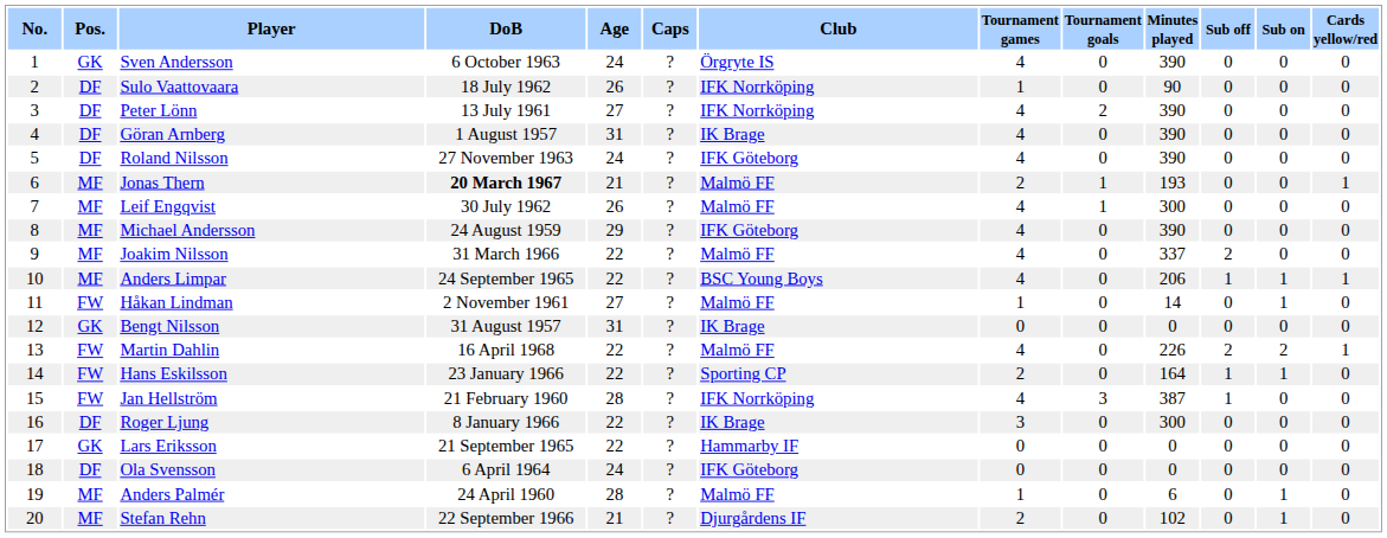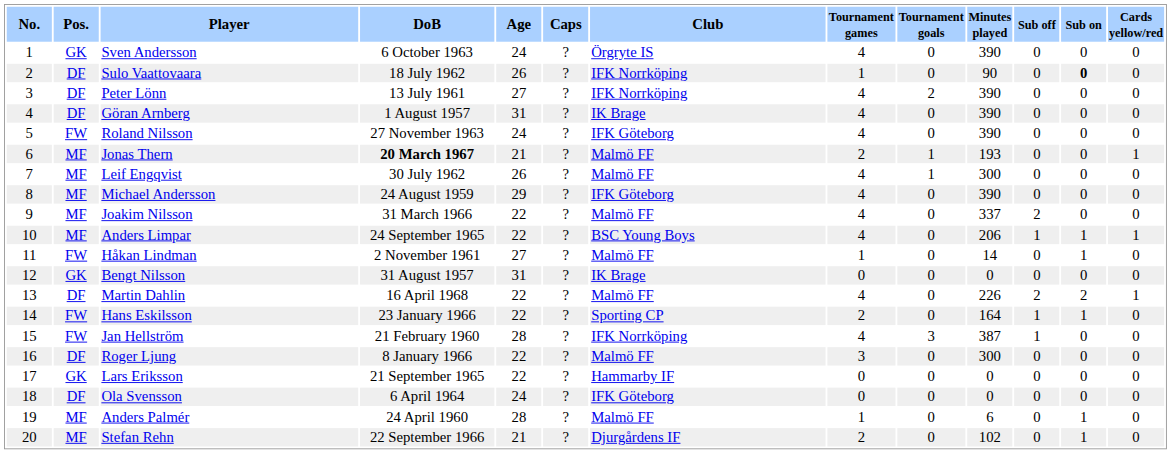 <table border="0" width="100%" style="border: 1px solid #999; background-color:#FFFFFF; text-align:center">
 <tr align="center" bgcolor="#AAD0FF">
 <th width=4%>No.</th>
 <th width=4%>Pos.</th>
 <th width=23%>Player</th>
 <th width=12%>DoB</th>
 <th width=4%>Age</th>
 <th width=4%>Caps</th>
 <th width=21%>Club</th>
 <th width=6%><small>Tournament<br>games</small></th>
 <th width=6%><small>Tournament<br>goals</small></th>
 <th width=4%><small>Minutes<br>played</small></th>
 <th width=4%><small>Sub off</small></th>
 <th width=4%><small>Sub on</small></th>
 <th width=4%><small>Cards<br>yellow/red</small></th>
 </tr>
 <tr>
 <td>1</td>
 <td><a href='#'>GK</a></td>
 <td align="left"><a href='#'>Sven Andersson</a></td>
 <td>6 October 1963</td>
 <td>24</td>
 <td>?</td>
 <td align="left"> <a href='#'>Örgryte IS</a></td>
 <td>4</td>
 <td>0</td>
 <td>390</td>
 <td>0</td>
 <td>0</td>
 <td>0</td>
 </tr>
 <tr bgcolor="#EFEFEF">
 <td>2</td>
 <td><a href='#'>DF</a></td>
 <td align="left"><a href='#'>Sulo Vaattovaara</a></td>
 <td>18 July 1962</td>
 <td>26</td>
 <td>?</td>
 <td align="left"> <a href='#'>IFK Norrköping</a></td>
 <td>1</td>
 <td>0</td>
 <td>90</td>
 <td>0</td>
-<td>0</td>
+<td><strong>0</strong></td>
 <td>0</td>
 </tr>
 <tr>
 <td>3</td>
 <td><a href='#'>DF</a></td>
 <td align="left"><a href='#'>Peter Lönn</a></td>
 <td>13 July 1961</td>
 <td>27</td>
 <td>?</td>
 <td align="left"> <a href='#'>IFK Norrköping</a></td>
 <td>4</td>
 <td>2</td>
 <td>390</td>
 <td>0</td>
 <td>0</td>
 <td>0</td>
 </tr>
 <tr bgcolor="#EFEFEF">
 <td>4</td>
 <td><a href='#'>DF</a></td>
 <td align="left"><a href='#'>Göran Arnberg</a></td>
 <td>1 August 1957</td>
 <td>31</td>
 <td>?</td>
 <td align="left"> <a href='#'>IK Brage</a></td>
 <td>4</td>
 <td>0</td>
 <td>390</td>
 <td>0</td>
 <td>0</td>
 <td>0</td>
 </tr>
 <tr>
 <td>5</td>
-<td><a href='#'>DF</a></td>
+<td><a href='#'>FW</a></td>
 <td align="left"><a href='#'>Roland Nilsson</a></td>
 <td>27 November 1963</td>
 <td>24</td>
 <td>?</td>
 <td align="left"> <a href='#'>IFK Göteborg</a></td>
 <td>4</td>
 <td>0</td>
 <td>390</td>
 <td>0</td>
 <td>0</td>
 <td>0</td>
 </tr>
 <tr bgcolor="#EFEFEF">
 <td>6</td>
 <td><a href='#'>MF</a></td>
 <td align="left"><a href='#'>Jonas Thern</a></td>
 <td><strong>20 March 1967</strong></td>
 <td>21</td>
 <td>?</td>
 <td align="left"> <a href='#'>Malmö FF</a></td>
 <td>2</td>
 <td>1</td>
 <td>193</td>
 <td>0</td>
 <td>0</td>
 <td>1</td>
 </tr>
 <tr>
 <td>7</td>
 <td><a href='#'>MF</a></td>
 <td align="left"><a href='#'>Leif Engqvist</a></td>
 <td>30 July 1962</td>
 <td>26</td>
 <td>?</td>
 <td align="left"> <a href='#'>Malmö FF</a></td>
 <td>4</td>
 <td>1</td>
 <td>300</td>
 <td>0</td>
 <td>0</td>
 <td>0</td>
 </tr>
 <tr bgcolor="#EFEFEF">
 <td>8</td>
 <td><a href='#'>MF</a></td>
 <td align="left"><a href='#'>Michael Andersson</a></td>
 <td>24 August 1959</td>
 <td>29</td>
 <td>?</td>
 <td align="left"> <a href='#'>IFK Göteborg</a></td>
 <td>4</td>
 <td>0</td>
 <td>390</td>
 <td>0</td>
 <td>0</td>
 <td>0</td>
 </tr>
 <tr>
 <td>9</td>
 <td><a href='#'>MF</a></td>
 <td align="left"><a href='#'>Joakim Nilsson</a></td>
 <td>31 March 1966</td>
 <td>22</td>
 <td>?</td>
 <td align="left"> <a href='#'>Malmö FF</a></td>
 <td>4</td>
 <td>0</td>
 <td>337</td>
 <td>2</td>
 <td>0</td>
 <td>0</td>
 </tr>
 <tr bgcolor="#EFEFEF">
 <td>10</td>
 <td><a href='#'>MF</a></td>
 <td align="left"><a href='#'>Anders Limpar</a></td>
 <td>24 September 1965</td>
 <td>22</td>
 <td>?</td>
 <td align="left"> <a href='#'>BSC Young Boys</a></td>
 <td>4</td>
 <td>0</td>
 <td>206</td>
 <td>1</td>
 <td>1</td>
 <td>1</td>
 </tr>
 <tr>
 <td>11</td>
 <td><a href='#'>FW</a></td>
 <td align="left"><a href='#'>Håkan Lindman</a></td>
 <td>2 November 1961</td>
 <td>27</td>
 <td>?</td>
 <td align="left"> <a href='#'>Malmö FF</a></td>
 <td>1</td>
 <td>0</td>
 <td>14</td>
 <td>0</td>
 <td>1</td>
 <td>0</td>
 </tr>
 <tr bgcolor="#EFEFEF">
 <td>12</td>
 <td><a href='#'>GK</a></td>
 <td align="left"><a href='#'>Bengt Nilsson</a></td>
 <td>31 August 1957</td>
 <td>31</td>
 <td>?</td>
 <td align="left"> <a href='#'>IK Brage</a></td>
 <td>0</td>
 <td>0</td>
 <td>0</td>
 <td>0</td>
 <td>0</td>
 <td>0</td>
 </tr>
 <tr>
 <td>13</td>
-<td><a href='#'>FW</a></td>
+<td><a href='#'>DF</a></td>
 <td align="left"><a href='#'>Martin Dahlin</a></td>
 <td>16 April 1968</td>
 <td>22</td>
 <td>?</td>
 <td align="left"> <a href='#'>Malmö FF</a></td>
 <td>4</td>
 <td>0</td>
 <td>226</td>
 <td>2</td>
 <td>2</td>
 <td>1</td>
 </tr>
 <tr bgcolor="#EFEFEF">
 <td>14</td>
 <td><a href='#'>FW</a></td>
 <td align="left"><a href='#'>Hans Eskilsson</a></td>
 <td>23 January 1966</td>
 <td>22</td>
 <td>?</td>
 <td align="left"> <a href='#'>Sporting CP</a></td>
 <td>2</td>
 <td>0</td>
 <td>164</td>
 <td>1</td>
 <td>1</td>
 <td>0</td>
 </tr>
 <tr>
 <td>15</td>
 <td><a href='#'>FW</a></td>
 <td align="left"><a href='#'>Jan Hellström</a></td>
 <td>21 February 1960</td>
 <td>28</td>
 <td>?</td>
 <td align="left"> <a href='#'>IFK Norrköping</a></td>
 <td>4</td>
 <td>3</td>
 <td>387</td>
 <td>1</td>
 <td>0</td>
 <td>0</td>
 </tr>
 <tr bgcolor="#EFEFEF">
 <td>16</td>
 <td><a href='#'>DF</a></td>
 <td align="left"><a href='#'>Roger Ljung</a></td>
 <td>8 January 1966</td>
 <td>22</td>
 <td>?</td>
-<td align="left"> <a href='#'>IK Brage</a></td>
+<td align="left"> <a href='#'>Malmö FF</a></td>
 <td>3</td>
 <td>0</td>
 <td>300</td>
 <td>0</td>
 <td>0</td>
 <td>0</td>
 </tr>
 <tr>
 <td>17</td>
 <td><a href='#'>GK</a></td>
 <td align="left"><a href='#'>Lars Eriksson</a></td>
 <td>21 September 1965</td>
 <td>22</td>
 <td>?</td>
 <td align="left"> <a href='#'>Hammarby IF</a></td>
 <td>0</td>
 <td>0</td>
 <td>0</td>
 <td>0</td>
 <td>0</td>
 <td>0</td>
 </tr>
 <tr bgcolor="#EFEFEF">
 <td>18</td>
 <td><a href='#'>DF</a></td>
 <td align="left"><a href='#'>Ola Svensson</a></td>
 <td>6 April 1964</td>
 <td>24</td>
 <td>?</td>
 <td align="left"> <a href='#'>IFK Göteborg</a></td>
 <td>0</td>
 <td>0</td>
 <td>0</td>
 <td>0</td>
 <td>0</td>
 <td>0</td>
 </tr>
 <tr>
 <td>19</td>
 <td><a href='#'>MF</a></td>
 <td align="left"><a href='#'>Anders Palmér</a></td>
 <td>24 April 1960</td>
 <td>28</td>
 <td>?</td>
 <td align="left"> <a href='#'>Malmö FF</a></td>
 <td>1</td>
 <td>0</td>
 <td>6</td>
 <td>0</td>
 <td>1</td>
 <td>0</td>
 </tr>
 <tr bgcolor="#EFEFEF">
 <td>20</td>
 <td><a href='#'>MF</a></td>
 <td align="left"><a href='#'>Stefan Rehn</a></td>
 <td>22 September 1966</td>
 <td>21</td>
 <td>?</td>
 <td align="left"> <a href='#'>Djurgårdens IF</a></td>
 <td>2</td>
 <td>0</td>
 <td>102</td>
 <td>0</td>
 <td>1</td>
 <td>0</td>
 </tr>
 </table>
